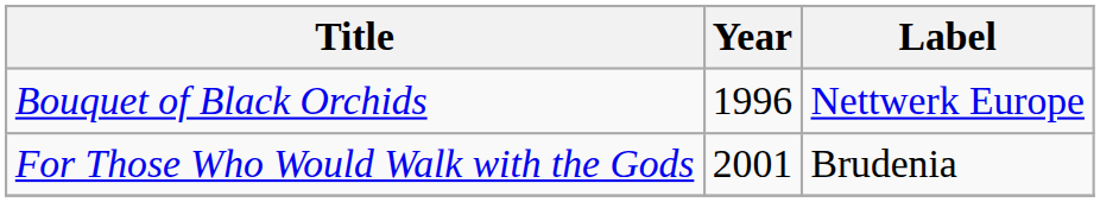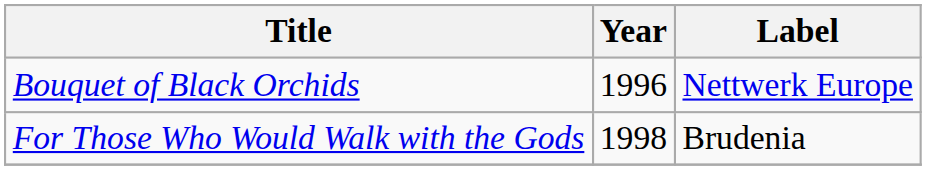 <table class="wikitable">
 <tr>
 <th>Title</th>
 <th>Year</th>
 <th>Label</th>
 </tr>
 <tr>
 <td><em><a href='#'>Bouquet of Black Orchids</a></em></td>
 <td>1996</td>
 <td><a href='#'>Nettwerk Europe</a></td>
 </tr>
 <tr>
 <td><em><a href='#'>For Those Who Would Walk with the Gods</a></em></td>
-<td>2001</td>
+<td>1998</td>
 <td>Brudenia</td>
 </tr>
 <tr>
 </tr>
 </table>
